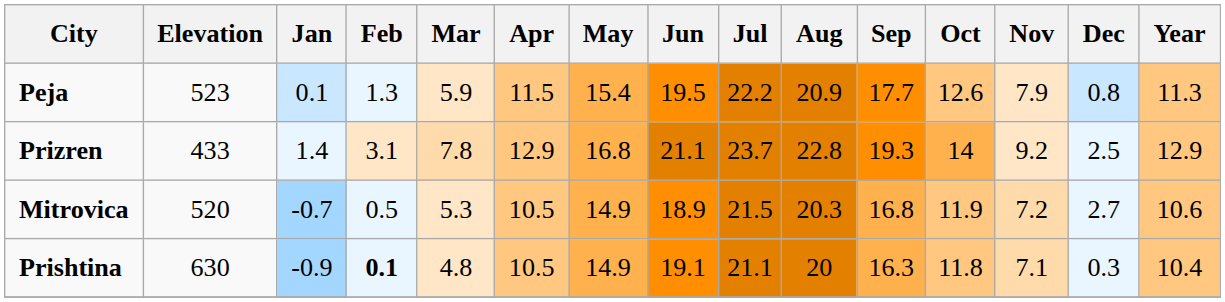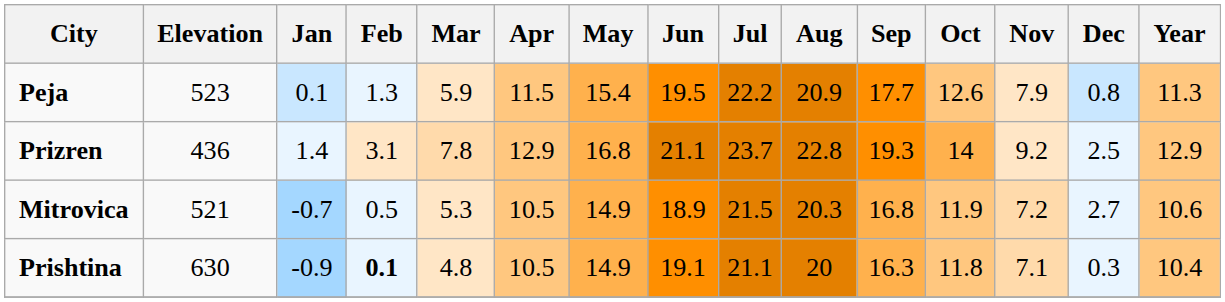 <table class="wikitable" style="font-size: 1.2em; text-align: center;">
 <tr>
 <th style="padding: 10px;">City</th>
 <th style="padding: 10px;">Elevation</th>
 <th style="padding: 10px;">Jan</th>
 <th style="padding: 10px;">Feb</th>
 <th style="padding: 10px;">Mar</th>
 <th style="padding: 10px;">Apr</th>
 <th style="padding: 10px;">May</th>
 <th style="padding: 10px;">Jun</th>
 <th style="padding: 10px;">Jul</th>
 <th style="padding: 10px;">Aug</th>
 <th style="padding: 10px;">Sep</th>
 <th style="padding: 10px;">Oct</th>
 <th style="padding: 10px;">Nov</th>
 <th style="padding: 10px;">Dec</th>
 <th style="padding: 10px;">Year</th>
 </tr>
 <tr>
 <td style="padding: 10px; font-weight: bold; text-align: left;">Peja</td>
 <td>523</td>
 <td style="background-color:#c9e7ff">0.1</td>
 <td style="background-color:#e9f5ff">1.3</td>
 <td style="background-color:#ffe6c6">5.9</td>
 <td style="background-color:#ffc77f">11.5</td>
 <td style="background-color:#ffb14d">15.4</td>
 <td style="background-color:#ff8f00">19.5</td>
 <td style="background-color:#e48000">22.2</td>
 <td style="background-color:#e48000">20.9</td>
 <td style="background-color:#ff8f00">17.7</td>
 <td style="background-color:#ffc77f">12.6</td>
 <td style="background-color:#ffe6c6">7.9</td>
 <td style="background-color:#c9e7ff">0.8</td>
 <td style="background-color:#ffc77f">11.3</td>
 </tr>
 <tr>
 <td style="padding: 10px; font-weight: bold; text-align: left;">Prizren</td>
-<td>433</td>
+<td>436</td>
 <td style="background-color:#e9f5ff">1.4</td>
 <td style="background-color:#ffe6c6">3.1</td>
 <td style="background-color:#ffdaab">7.8</td>
 <td style="background-color:#ffc77f">12.9</td>
 <td style="background-color:#ffb14d">16.8</td>
 <td style="background-color:#e48000">21.1</td>
 <td style="background-color:#e48000">23.7</td>
 <td style="background-color:#e48000">22.8</td>
 <td style="background-color:#ff8f00">19.3</td>
 <td style="background-color:#ffb14d">14</td>
 <td style="background-color:#ffe6c6">9.2</td>
 <td style="background-color:#e9f5ff">2.5</td>
 <td style="background-color:#ffc77f">12.9</td>
 </tr>
 <tr>
 <td style="padding: 10px; font-weight: bold; text-align: left;">Mitrovica</td>
-<td>520</td>
+<td>521</td>
 <td style="background-color:#a4d7ff">-0.7</td>
 <td style="background-color:#e9f5ff">0.5</td>
 <td style="background-color:#ffe6c6">5.3</td>
 <td style="background-color:#ffc77f">10.5</td>
 <td style="background-color:#ffb14d">14.9</td>
 <td style="background-color:#ff8f00">18.9</td>
 <td style="background-color:#e48000">21.5</td>
 <td style="background-color:#e48000">20.3</td>
 <td style="background-color:#ffb14d">16.8</td>
 <td style="background-color:#ffc77f">11.9</td>
 <td style="background-color:#ffdaab">7.2</td>
 <td style="background-color:#e9f5ff">2.7</td>
 <td style="background-color:#ffc77f">10.6</td>
 </tr>
 <tr>
 <td style="padding: 10px; font-weight: bold; text-align: left;">Prishtina</td>
 <td>630</td>
 <td style="background-color:#a4d7ff">-0.9</td>
 <td style="background-color:#e9f5ff"><strong>0.1</strong></td>
 <td style="background-color:#ffe6c6">4.8</td>
 <td style="background-color:#ffc77f">10.5</td>
 <td style="background-color:#ffb14d">14.9</td>
 <td style="background-color:#ff8f00">19.1</td>
 <td style="background-color:#e48000">21.1</td>
 <td style="background-color:#e48000">20</td>
 <td style="background-color:#ffb14d">16.3</td>
 <td style="background-color:#ffc77f">11.8</td>
 <td style="background-color:#ffdaab">7.1</td>
 <td style="background-color:#e9f5ff">0.3</td>
 <td style="background-color:#ffc77f">10.4</td>
 </tr>
 <tr>
 </tr>
 </table>
